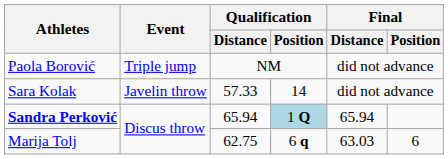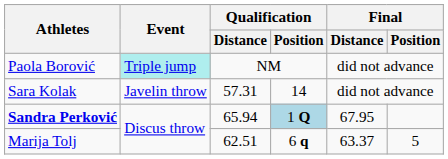 <table class=wikitable style="font-size:90%">
 <tr>
 <th rowspan="2">Athletes</th>
 <th rowspan="2">Event</th>
 <th colspan="2">Qualification</th>
 <th colspan="2">Final</th>
 </tr>
 <tr style="font-size:95%">
 <th>Distance</th>
 <th>Position</th>
 <th>Distance</th>
 <th>Position</th>
 </tr>
 <tr>
 <td><a href='#'>Paola Borović</a></td>
-<td><a href='#'>Triple jump</a></td>
+<td style="background: paleturquoise;"><a href='#'>Triple jump</a></td>
 <td align=center colspan=2>NM</td>
 <td align=center colspan=2>did not advance</td>
 </tr>
 <tr>
 <td><a href='#'>Sara Kolak</a></td>
 <td><a href='#'>Javelin throw</a></td>
-<td align=center>57.33</td>
+<td align=center>57.31</td>
 <td align=center>14</td>
 <td align=center colspan=2>did not advance</td>
 </tr>
 <tr>
 <td><strong><a href='#'>Sandra Perković</a></strong></td>
 <td rowspan=2><a href='#'>Discus throw</a></td>
 <td align=center>65.94</td>
 <td align=center style="background: lightblue;">1 <strong>Q</strong></td>
-<td align=center>65.94</td>
+<td align=center>67.95</td>
 <td align=center></td>
 </tr>
 <tr>
 <td><a href='#'>Marija Tolj</a></td>
-<td align=center>62.75</td>
+<td align=center>62.51</td>
 <td align=center>6 <strong>q</strong></td>
-<td align=center>63.03</td>
-<td align=center>6</td>
+<td align=center>63.37</td>
+<td align=center>5</td>
 </tr>
 </table>
